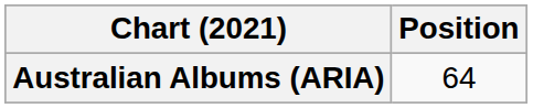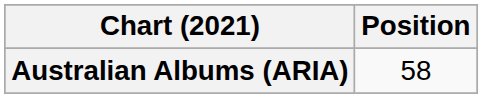 <table class="wikitable plainrowheaders" style="text-align:center">
 <tr>
 <th scope="col">Chart (2021)</th>
 <th scope="col">Position</th>
 </tr>
 <tr>
 <th scope="row">Australian Albums (ARIA)</th>
-<td>64</td>
+<td>58</td>
 </tr>
 </table>
